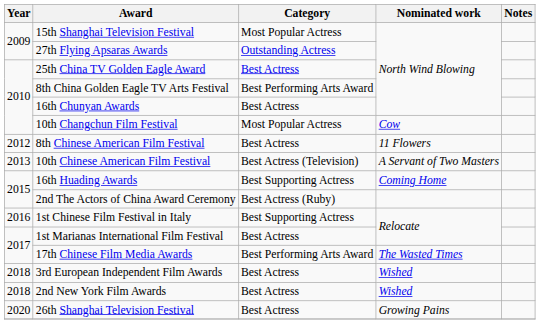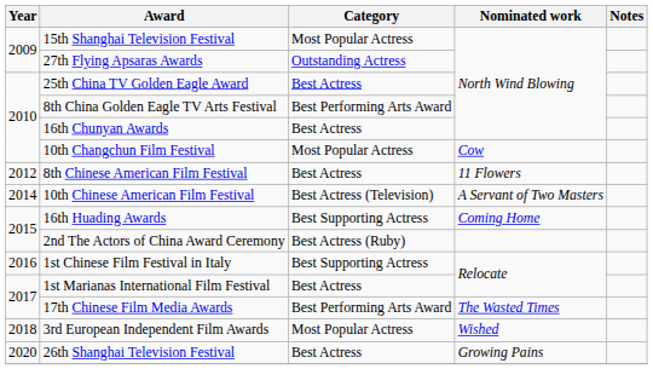 <table class="wikitable sortable">
 <tr>
 <th>Year</th>
 <th>Award</th>
 <th>Category</th>
 <th>Nominated work</th>
 <th class="unsortable">Notes</th>
 </tr>
 <tr>
 <td rowspan=2>2009</td>
 <td>15th <a href='#'>Shanghai Television Festival</a></td>
 <td>Most Popular Actress</td>
 <td rowspan=5><em>North Wind Blowing</em></td>
 <td></td>
 </tr>
 <tr>
 <td>27th <a href='#'>Flying Apsaras Awards</a></td>
 <td><a href='#'>Outstanding Actress</a></td>
 <td></td>
 </tr>
 <tr>
 <td rowspan=4>2010</td>
 <td>25th <a href='#'>China TV Golden Eagle Award</a></td>
 <td><a href='#'>Best Actress</a></td>
 <td></td>
 </tr>
 <tr>
 <td>8th China Golden Eagle TV Arts Festival</td>
 <td>Best Performing Arts Award</td>
 <td></td>
 </tr>
 <tr>
 <td>16th <a href='#'>Chunyan Awards</a></td>
 <td>Best Actress</td>
 <td></td>
 </tr>
 <tr>
 <td>10th <a href='#'>Changchun Film Festival</a></td>
 <td>Most Popular Actress</td>
 <td><em><a href='#'>Cow</a></em></td>
 <td></td>
 </tr>
 <tr>
 <td>2012</td>
 <td>8th <a href='#'>Chinese American Film Festival</a></td>
 <td>Best Actress</td>
 <td><em>11 Flowers</em></td>
 <td></td>
 </tr>
 <tr>
-<td>2013</td>
+<td>2014</td>
 <td>10th <a href='#'>Chinese American Film Festival</a></td>
 <td>Best Actress (Television)</td>
 <td><em>A Servant of Two Masters</em></td>
 <td></td>
 </tr>
 <tr>
 <td rowspan=2>2015</td>
 <td>16th <a href='#'>Huading Awards</a></td>
 <td>Best Supporting Actress</td>
 <td><em><a href='#'>Coming Home</a></em></td>
 <td></td>
 </tr>
 <tr>
 <td>2nd The Actors of China Award Ceremony</td>
 <td>Best Actress (Ruby)</td>
 <td></td>
 <td></td>
 </tr>
 <tr>
 <td>2016</td>
 <td>1st Chinese Film Festival in Italy</td>
 <td>Best Supporting Actress</td>
 <td rowspan=2><em>Relocate</em></td>
 <td></td>
 </tr>
 <tr>
 <td rowspan=2>2017</td>
 <td>1st Marianas International Film Festival</td>
 <td>Best Actress</td>
 <td></td>
 </tr>
 <tr>
 <td>17th <a href='#'>Chinese Film Media Awards</a></td>
 <td>Best Performing Arts Award</td>
 <td><em><a href='#'>The Wasted Times</a></em></td>
 <td></td>
 </tr>
 <tr>
 <td>2018</td>
 <td>3rd European Independent Film Awards</td>
-<td>Best Actress</td>
-<td><em><a href='#'>Wished</a></em></td>
-<td></td>
-</tr>
-<tr>
-<td>2018</td>
-<td>2nd New York Film Awards</td>
-<td>Best Actress</td>
+<td>Most Popular Actress</td>
 <td><em><a href='#'>Wished</a></em></td>
 <td></td>
 </tr>
 <tr>
 <td>2020</td>
 <td>26th <a href='#'>Shanghai Television Festival</a></td>
 <td>Best Actress</td>
 <td><em>Growing Pains</em></td>
 <td></td>
 </tr>
 <tr>
 </tr>
 </table>
